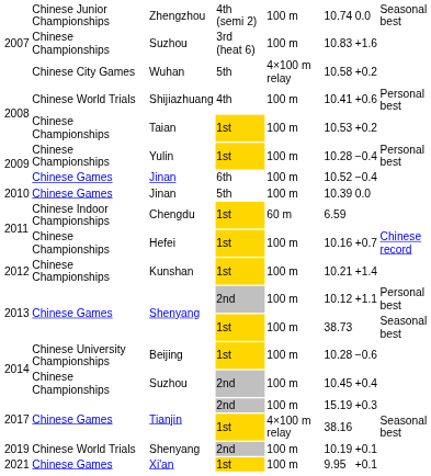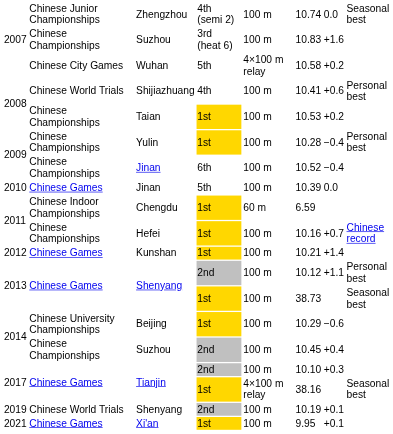 <table>
 <tr>
 <td rowspan=3>2007</td>
 <td>Chinese Junior Championships</td>
 <td>Zhengzhou</td>
 <td>4th (semi 2)</td>
 <td>100 m</td>
 <td>10.74</td>
 <td>0.0</td>
 <td align=left>Seasonal best</td>
 </tr>
 <tr>
 <td>Chinese Championships</td>
 <td>Suzhou</td>
 <td>3rd (heat 6)</td>
 <td>100 m</td>
 <td>10.83</td>
 <td>+1.6</td>
 <td></td>
 </tr>
 <tr>
 <td>Chinese City Games</td>
 <td>Wuhan</td>
 <td>5th</td>
 <td data-sort-value="400 relay">4×100 m relay</td>
 <td>10.58</td>
 <td>+0.2</td>
 <td></td>
 </tr>
 <tr>
 <td rowspan=2>2008</td>
 <td>Chinese World Trials</td>
 <td>Shijiazhuang</td>
 <td>4th</td>
 <td>100 m</td>
 <td>10.41</td>
 <td>+0.6</td>
 <td align=left>Personal best</td>
 </tr>
 <tr>
 <td>Chinese Championships</td>
 <td>Taian</td>
 <td bgcolor=gold>1st</td>
 <td>100 m</td>
 <td>10.53</td>
 <td>+0.2</td>
 <td></td>
 </tr>
 <tr>
 <td rowspan=2>2009</td>
 <td>Chinese Championships</td>
 <td>Yulin</td>
 <td bgcolor=gold>1st</td>
 <td>100 m</td>
 <td>10.28</td>
 <td>−0.4</td>
 <td align=left>Personal best</td>
 </tr>
 <tr>
-<td><a href='#'>Chinese Games</a></td>
+<td>Chinese Championships</td>
 <td><a href='#'>Jinan</a></td>
 <td>6th</td>
 <td>100 m</td>
 <td>10.52</td>
 <td>−0.4</td>
 <td></td>
 </tr>
 <tr>
 <td>2010</td>
 <td><a href='#'>Chinese Games</a></td>
 <td>Jinan</td>
 <td>5th</td>
 <td>100 m</td>
 <td>10.39</td>
 <td>0.0</td>
 <td></td>
 </tr>
 <tr>
 <td rowspan=2>2011</td>
 <td>Chinese Indoor Championships</td>
 <td>Chengdu</td>
 <td bgcolor=gold>1st</td>
 <td>60 m</td>
 <td>6.59</td>
 <td></td>
 <td></td>
 </tr>
 <tr>
 <td>Chinese Championships</td>
 <td>Hefei</td>
 <td bgcolor=gold>1st</td>
 <td>100 m</td>
 <td>10.16</td>
 <td>+0.7</td>
 <td align=left><a href='#'>Chinese record</a></td>
 </tr>
 <tr>
 <td>2012</td>
-<td>Chinese Championships</td>
+<td><a href='#'>Chinese Games</a></td>
 <td>Kunshan</td>
 <td bgcolor=gold>1st</td>
 <td>100 m</td>
 <td>10.21</td>
 <td>+1.4</td>
 <td></td>
 </tr>
 <tr>
 <td rowspan=2>2013</td>
 <td rowspan=2><a href='#'>Chinese Games</a></td>
 <td rowspan=2><a href='#'>Shenyang</a></td>
 <td bgcolor=silver>2nd</td>
 <td>100 m</td>
 <td>10.12</td>
 <td>+1.1</td>
 <td align=left>Personal best</td>
 </tr>
 <tr>
 <td bgcolor=gold>1st</td>
 <td>100 m</td>
 <td>38.73</td>
 <td></td>
 <td align=left>Seasonal best</td>
 </tr>
 <tr>
 <td rowspan=2>2014</td>
 <td>Chinese University Championships</td>
 <td>Beijing</td>
 <td bgcolor=gold>1st</td>
 <td>100 m</td>
-<td>10.28</td>
+<td>10.29</td>
 <td>−0.6</td>
 <td></td>
 </tr>
 <tr>
 <td>Chinese Championships</td>
 <td>Suzhou</td>
 <td bgcolor=silver>2nd</td>
 <td>100 m</td>
 <td>10.45</td>
 <td>+0.4</td>
 <td></td>
 </tr>
 <tr>
 <td rowspan=2>2017</td>
 <td rowspan=2><a href='#'>Chinese Games</a></td>
 <td rowspan=2><a href='#'>Tianjin</a></td>
 <td bgcolor=silver>2nd</td>
 <td>100 m</td>
-<td>15.19</td>
+<td>10.10</td>
 <td>+0.3</td>
 <td></td>
 </tr>
 <tr>
 <td bgcolor=gold>1st</td>
 <td data-sort-value="400 relay">4×100 m relay</td>
 <td>38.16</td>
 <td></td>
 <td align=left>Seasonal best</td>
 </tr>
 <tr>
 <td>2019</td>
 <td>Chinese World Trials</td>
 <td>Shenyang</td>
 <td bgcolor=silver>2nd</td>
 <td>100 m</td>
 <td>10.19</td>
 <td>+0.1</td>
 <td></td>
 </tr>
 <tr>
 <td>2021</td>
 <td><a href='#'>Chinese Games</a></td>
 <td><a href='#'>Xi'an</a></td>
 <td bgcolor=gold>1st</td>
 <td>100 m</td>
 <td>9.95</td>
 <td>+0.1</td>
 <td></td>
 </tr>
 </table>
